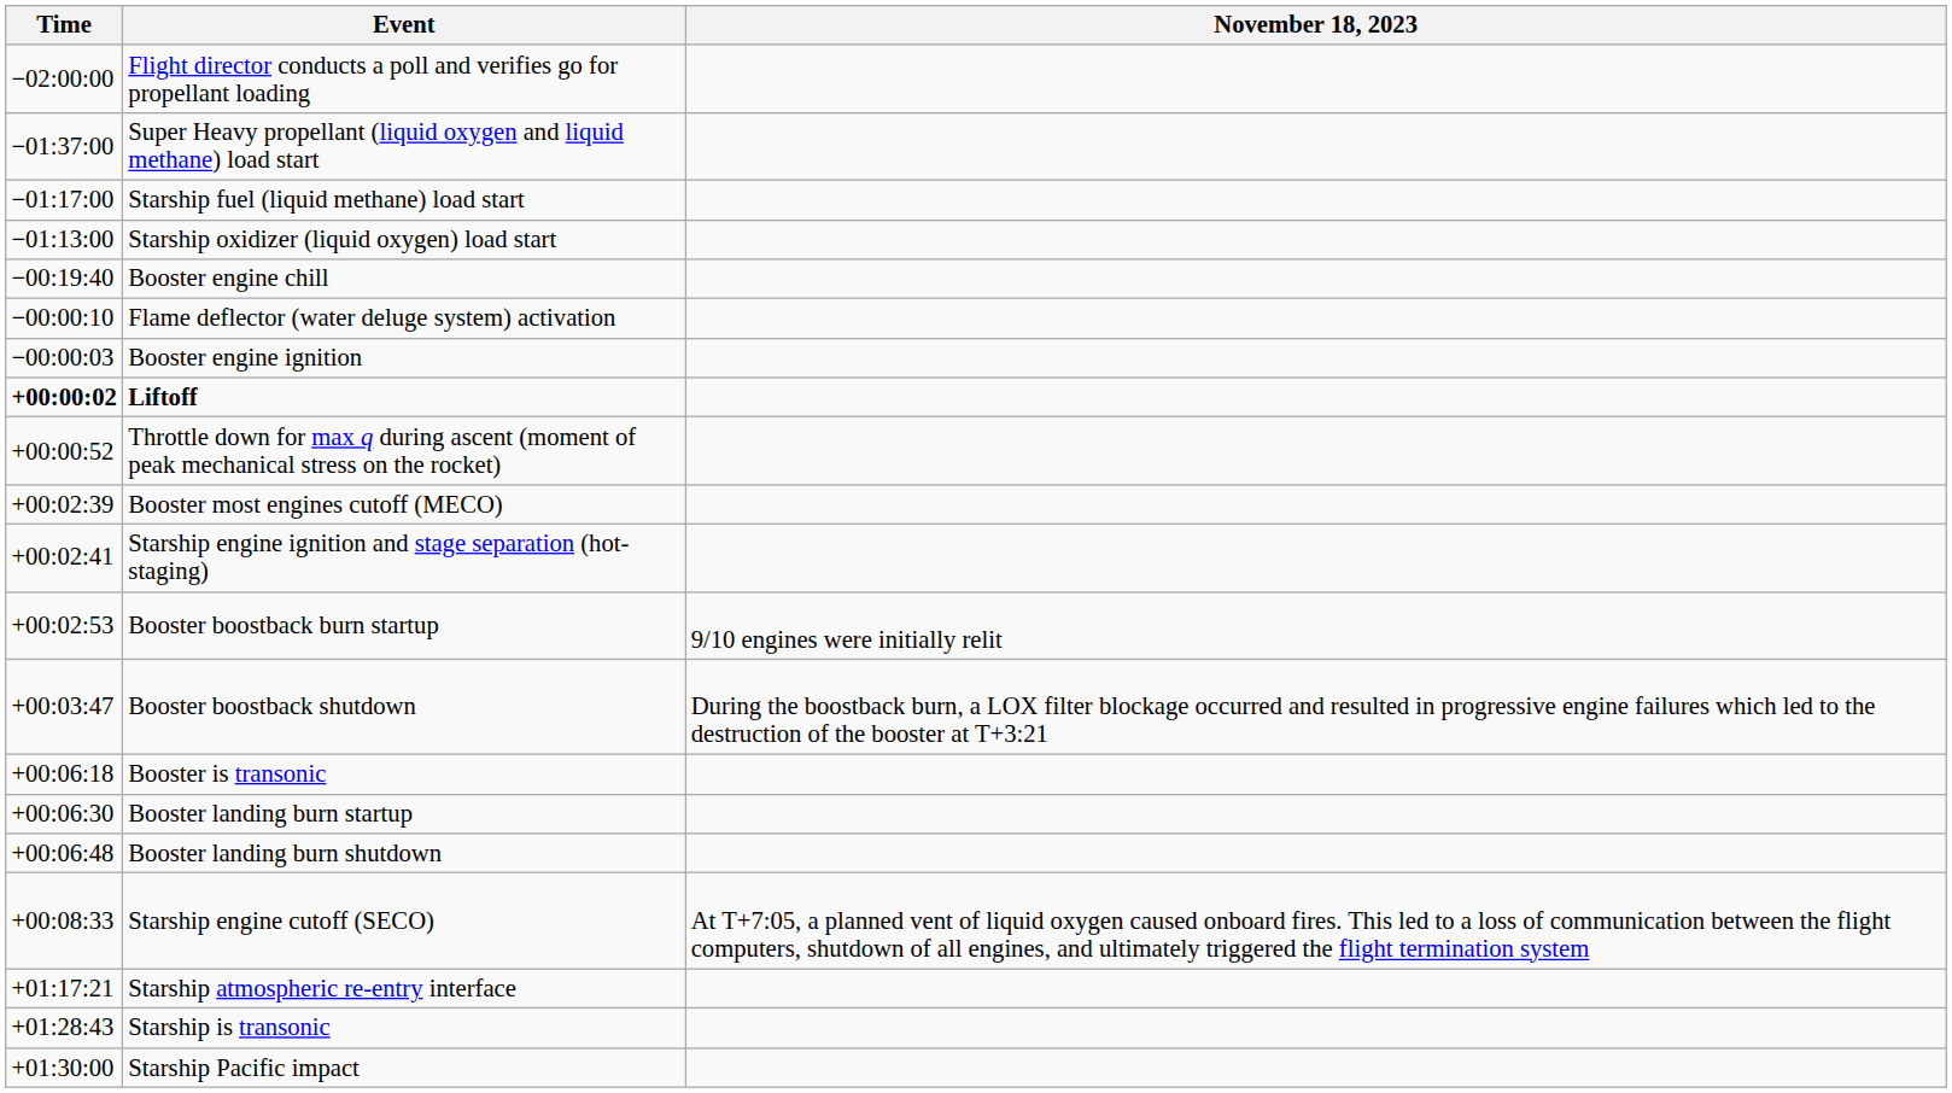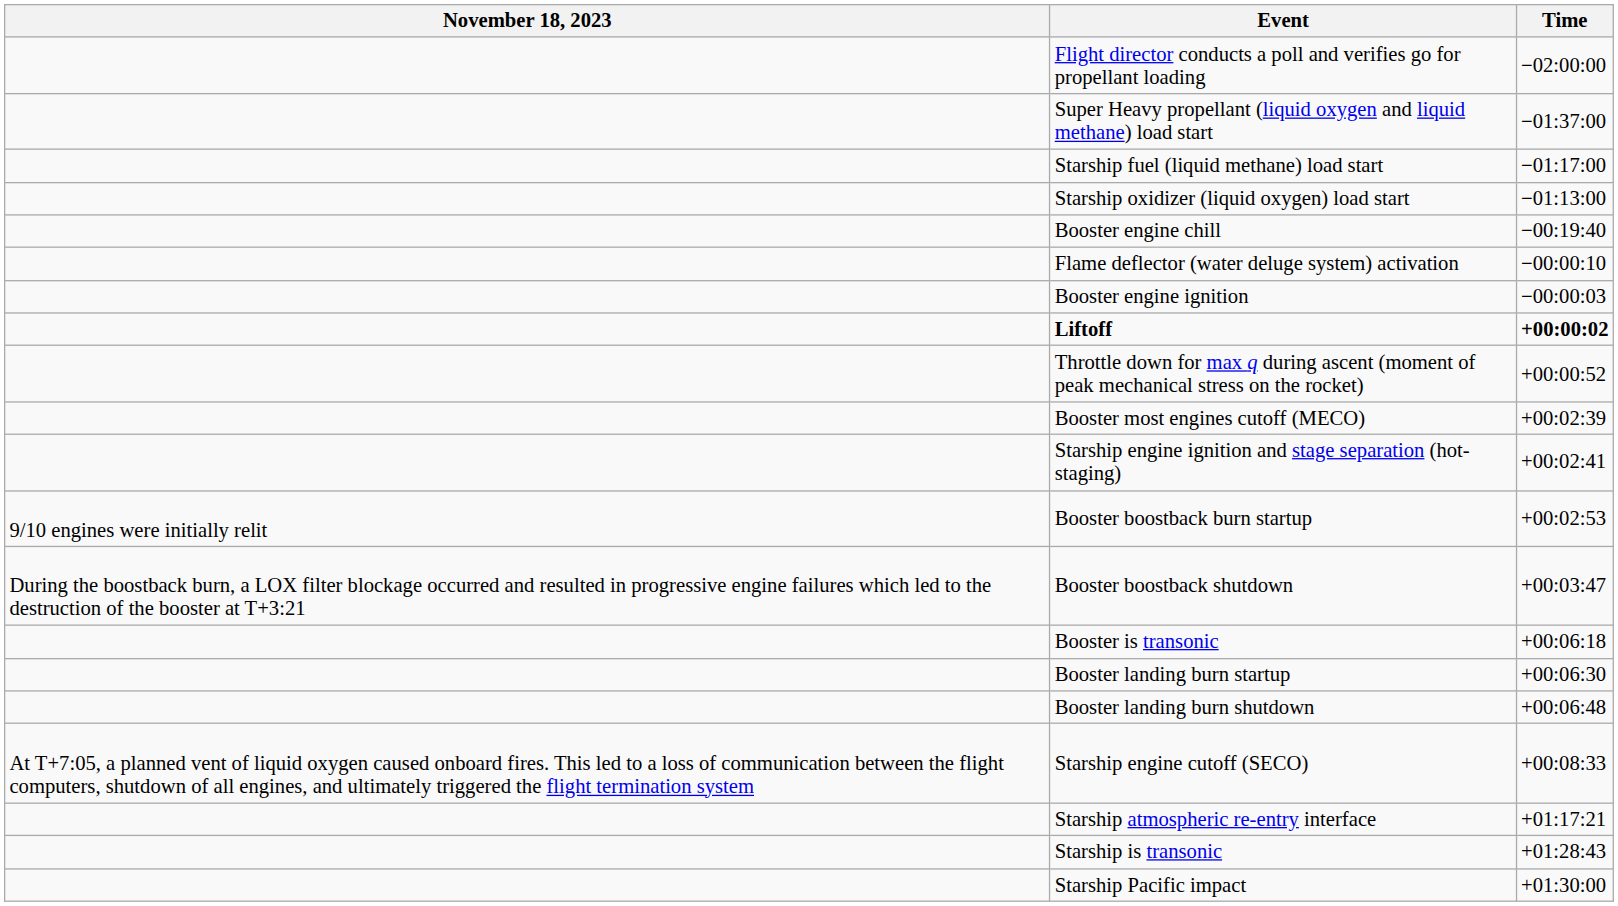 <table class="wikitable collapsible">
 <tr>
+<th>November 18, 2023</th>
+<th>Event</th>
 <th>Time</th>
-<th>Event</th>
-<th>November 18, 2023</th>
 </tr>
 <tr>
+<td></td>
+<td><a href='#'>Flight director</a> conducts a poll and verifies go for propellant loading</td>
 <td>−02:00:00</td>
-<td><a href='#'>Flight director</a> conducts a poll and verifies go for propellant loading</td>
-<td></td>
 </tr>
 <tr>
+<td></td>
+<td>Super Heavy propellant (<a href='#'>liquid oxygen</a> and <a href='#'>liquid methane</a>) load start</td>
 <td>−01:37:00</td>
-<td>Super Heavy propellant (<a href='#'>liquid oxygen</a> and <a href='#'>liquid methane</a>) load start</td>
-<td></td>
 </tr>
 <tr>
+<td></td>
+<td>Starship fuel (liquid methane) load start</td>
 <td>−01:17:00</td>
-<td>Starship fuel (liquid methane) load start</td>
-<td></td>
 </tr>
 <tr>
+<td></td>
+<td>Starship oxidizer (liquid oxygen) load start</td>
 <td>−01:13:00</td>
-<td>Starship oxidizer (liquid oxygen) load start</td>
-<td></td>
 </tr>
 <tr>
+<td></td>
+<td>Booster engine chill</td>
 <td>−00:19:40</td>
-<td>Booster engine chill</td>
-<td></td>
 </tr>
 <tr>
+<td></td>
+<td>Flame deflector (water deluge system) activation</td>
 <td>−00:00:10</td>
-<td>Flame deflector (water deluge system) activation</td>
-<td></td>
 </tr>
 <tr>
+<td></td>
+<td>Booster engine ignition</td>
 <td>−00:00:03</td>
-<td>Booster engine ignition</td>
-<td></td>
 </tr>
 <tr>
+<td></td>
+<td><strong>Liftoff</strong></td>
 <td><strong>+00:00:02</strong></td>
-<td><strong>Liftoff</strong></td>
-<td></td>
 </tr>
 <tr>
+<td></td>
+<td>Throttle down for <a href='#'>max <em>q</em></a> during ascent (moment of peak mechanical stress on the rocket)</td>
 <td>+00:00:52</td>
-<td>Throttle down for <a href='#'>max <em>q</em></a> during ascent (moment of peak mechanical stress on the rocket)</td>
-<td></td>
 </tr>
 <tr>
+<td></td>
+<td>Booster most engines cutoff (MECO)</td>
 <td>+00:02:39</td>
-<td>Booster most engines cutoff (MECO)</td>
-<td></td>
 </tr>
 <tr>
+<td></td>
+<td>Starship engine ignition and <a href='#'>stage separation</a> (hot-staging)</td>
 <td>+00:02:41</td>
-<td>Starship engine ignition and <a href='#'>stage separation</a> (hot-staging)</td>
-<td></td>
 </tr>
 <tr>
+<td><br>9/10 engines were initially relit</td>
+<td>Booster boostback burn startup</td>
 <td>+00:02:53</td>
-<td>Booster boostback burn startup</td>
-<td><br>9/10 engines were initially relit</td>
 </tr>
 <tr>
+<td><br>During the boostback burn, a LOX filter blockage occurred and resulted in progressive engine failures which led to the destruction of the booster at T+3:21</td>
+<td>Booster boostback shutdown</td>
 <td>+00:03:47</td>
-<td>Booster boostback shutdown</td>
-<td><br>During the boostback burn, a LOX filter blockage occurred and resulted in progressive engine failures which led to the destruction of the booster at T+3:21</td>
 </tr>
 <tr>
+<td></td>
+<td>Booster is <a href='#'>transonic</a></td>
 <td>+00:06:18</td>
-<td>Booster is <a href='#'>transonic</a></td>
-<td></td>
 </tr>
 <tr>
+<td></td>
+<td>Booster landing burn startup</td>
 <td>+00:06:30</td>
-<td>Booster landing burn startup</td>
-<td></td>
 </tr>
 <tr>
+<td></td>
+<td>Booster landing burn shutdown</td>
 <td>+00:06:48</td>
-<td>Booster landing burn shutdown</td>
-<td></td>
 </tr>
 <tr>
+<td><br>At T+7:05, a planned vent of liquid oxygen caused onboard fires. This led to a loss of communication between the flight computers, shutdown of all engines, and ultimately triggered the <a href='#'>flight termination system</a></td>
+<td>Starship engine cutoff (SECO)</td>
 <td>+00:08:33</td>
-<td>Starship engine cutoff (SECO)</td>
-<td><br>At T+7:05, a planned vent of liquid oxygen caused onboard fires. This led to a loss of communication between the flight computers, shutdown of all engines, and ultimately triggered the <a href='#'>flight termination system</a></td>
 </tr>
 <tr>
+<td></td>
+<td>Starship <a href='#'>atmospheric re-entry</a> interface</td>
 <td>+01:17:21</td>
-<td>Starship <a href='#'>atmospheric re-entry</a> interface</td>
-<td></td>
 </tr>
 <tr>
+<td></td>
+<td>Starship is <a href='#'>transonic</a></td>
 <td>+01:28:43</td>
-<td>Starship is <a href='#'>transonic</a></td>
-<td></td>
 </tr>
 <tr>
+<td></td>
+<td>Starship Pacific impact</td>
 <td>+01:30:00</td>
-<td>Starship Pacific impact</td>
-<td></td>
 </tr>
 </table>
